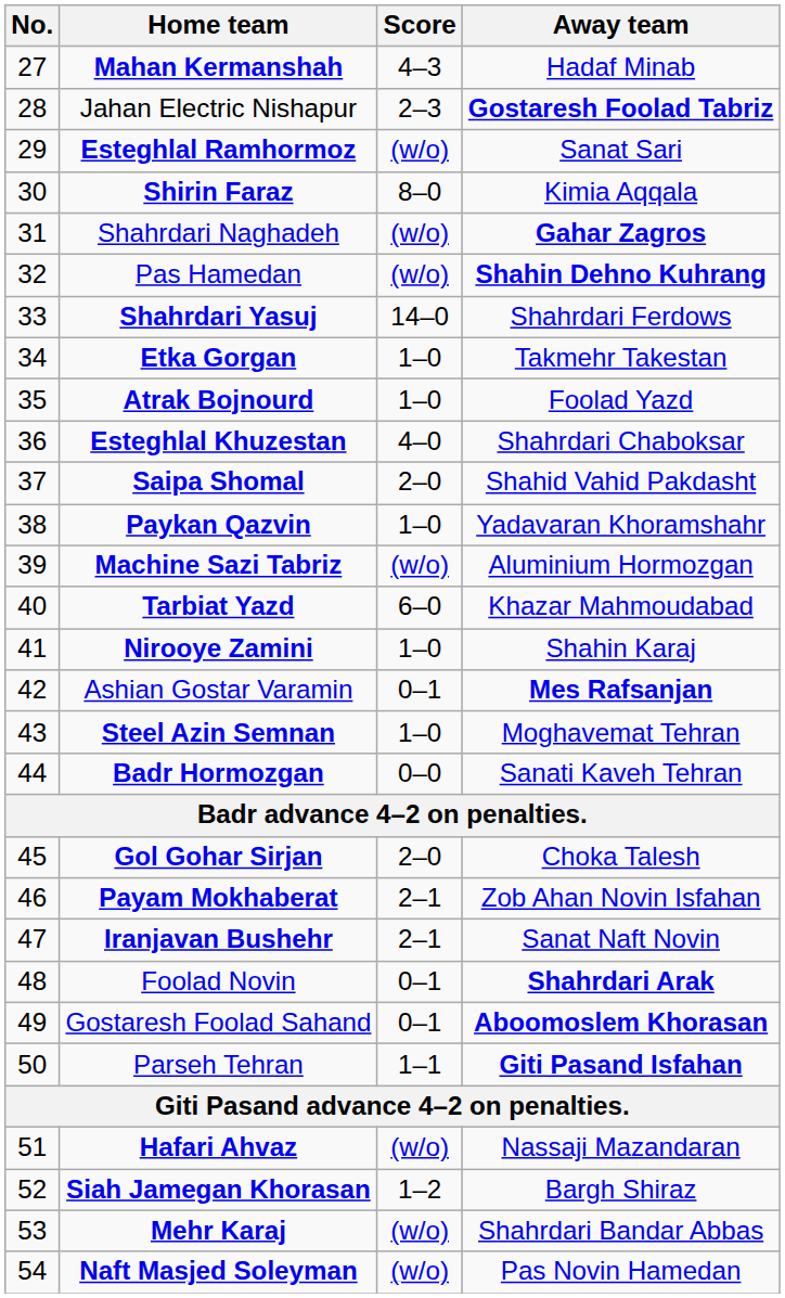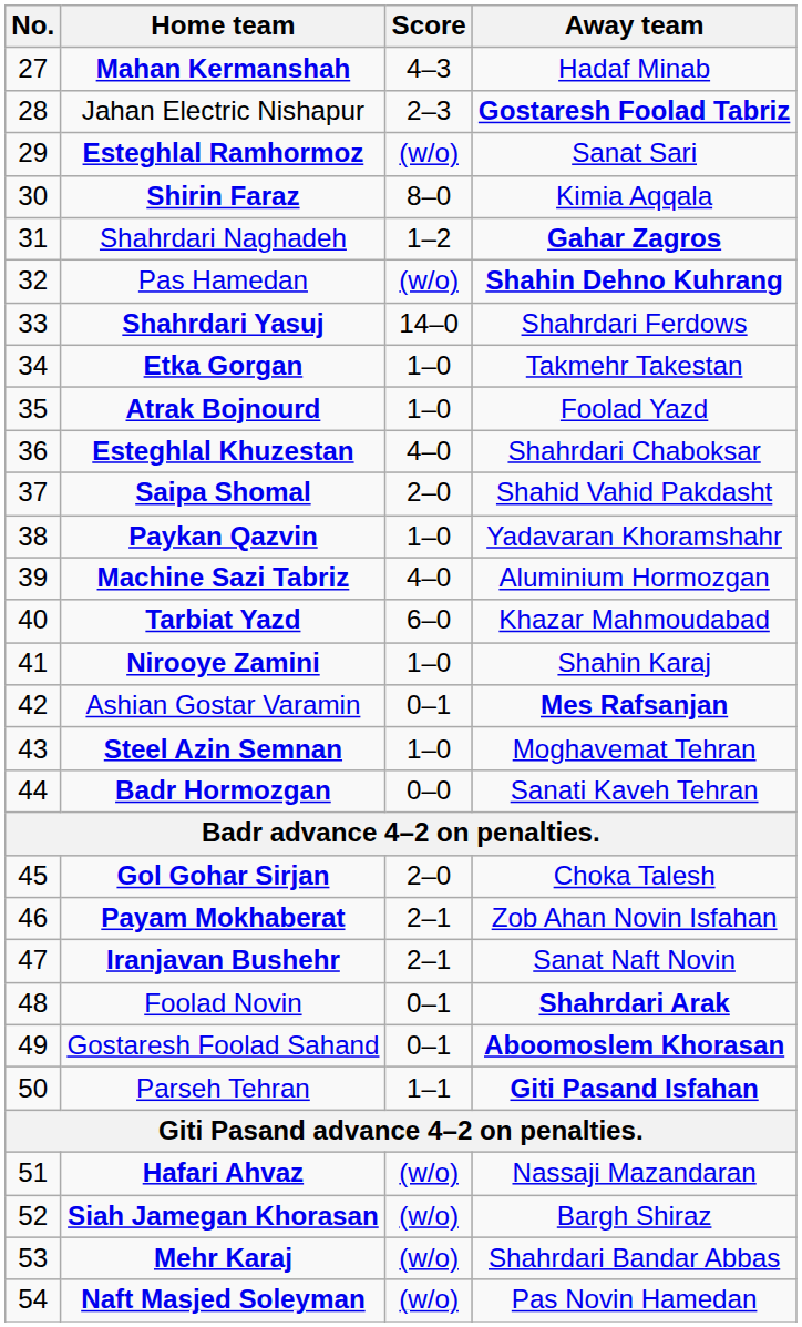 <table class="wikitable sortable" style="text-align:center">
 <tr>
 <th>No.</th>
 <th>Home team</th>
 <th>Score</th>
 <th>Away team</th>
 </tr>
 <tr>
 <td>27</td>
 <td><strong><a href='#'>Mahan Kermanshah</a></strong></td>
 <td>4–3</td>
 <td><a href='#'>Hadaf Minab</a></td>
 </tr>
 <tr>
 <td>28</td>
 <td>Jahan Electric Nishapur</td>
 <td>2–3</td>
 <td><strong><a href='#'>Gostaresh Foolad Tabriz</a></strong></td>
 </tr>
 <tr>
 <td>29</td>
 <td><strong><a href='#'>Esteghlal Ramhormoz</a></strong></td>
 <td><a href='#'>(w/o)</a></td>
 <td><a href='#'>Sanat Sari</a></td>
 </tr>
 <tr>
 <td>30</td>
 <td><strong><a href='#'>Shirin Faraz</a></strong></td>
 <td>8–0</td>
 <td><a href='#'>Kimia Aqqala</a></td>
 </tr>
 <tr>
 <td>31</td>
 <td><a href='#'>Shahrdari Naghadeh</a></td>
-<td><a href='#'>(w/o)</a></td>
+<td>1–2</td>
 <td><strong><a href='#'>Gahar Zagros</a></strong></td>
 </tr>
 <tr>
 <td>32</td>
 <td><a href='#'>Pas Hamedan</a></td>
 <td><a href='#'>(w/o)</a></td>
 <td><strong><a href='#'>Shahin Dehno Kuhrang</a></strong></td>
 </tr>
 <tr>
 <td>33</td>
 <td><strong><a href='#'>Shahrdari Yasuj</a></strong></td>
 <td>14–0</td>
 <td><a href='#'>Shahrdari Ferdows</a></td>
 </tr>
 <tr>
 <td>34</td>
 <td><strong><a href='#'>Etka Gorgan</a></strong></td>
 <td>1–0</td>
 <td><a href='#'>Takmehr Takestan</a></td>
 </tr>
 <tr>
 <td>35</td>
 <td><strong><a href='#'>Atrak Bojnourd</a></strong></td>
 <td>1–0</td>
 <td><a href='#'>Foolad Yazd</a></td>
 </tr>
 <tr>
 <td>36</td>
 <td><strong><a href='#'>Esteghlal Khuzestan</a></strong></td>
 <td>4–0</td>
 <td><a href='#'>Shahrdari Chaboksar</a></td>
 </tr>
 <tr>
 <td>37</td>
 <td><strong><a href='#'>Saipa Shomal</a></strong></td>
 <td>2–0</td>
 <td><a href='#'>Shahid Vahid Pakdasht</a></td>
 </tr>
 <tr>
 <td>38</td>
 <td><strong><a href='#'>Paykan Qazvin</a></strong></td>
 <td>1–0</td>
 <td><a href='#'>Yadavaran Khoramshahr</a></td>
 </tr>
 <tr>
 <td>39</td>
 <td><strong><a href='#'>Machine Sazi Tabriz</a></strong></td>
-<td><a href='#'>(w/o)</a></td>
+<td>4–0</td>
 <td><a href='#'>Aluminium Hormozgan</a></td>
 </tr>
 <tr>
 <td>40</td>
 <td><strong><a href='#'>Tarbiat Yazd</a></strong></td>
 <td>6–0</td>
 <td><a href='#'>Khazar Mahmoudabad</a></td>
 </tr>
 <tr>
 <td>41</td>
 <td><strong><a href='#'>Nirooye Zamini</a></strong></td>
 <td>1–0</td>
 <td><a href='#'>Shahin Karaj</a></td>
 </tr>
 <tr>
 <td>42</td>
 <td><a href='#'>Ashian Gostar Varamin</a></td>
 <td>0–1</td>
 <td><strong><a href='#'>Mes Rafsanjan</a></strong></td>
 </tr>
 <tr>
 <td>43</td>
 <td><strong><a href='#'>Steel Azin Semnan</a></strong></td>
 <td>1–0</td>
 <td><a href='#'>Moghavemat Tehran</a></td>
 </tr>
 <tr>
 <td>44</td>
 <td><strong><a href='#'>Badr Hormozgan</a></strong></td>
 <td>0–0</td>
 <td><a href='#'>Sanati Kaveh Tehran</a></td>
 </tr>
 <tr>
 <th colspan=4>Badr advance 4–2 on penalties.</th>
 </tr>
 <tr>
 <td>45</td>
 <td><strong><a href='#'>Gol Gohar Sirjan</a></strong></td>
 <td>2–0</td>
 <td><a href='#'>Choka Talesh</a></td>
 </tr>
 <tr>
 <td>46</td>
 <td><strong><a href='#'>Payam Mokhaberat</a></strong></td>
 <td>2–1</td>
 <td><a href='#'>Zob Ahan Novin Isfahan</a></td>
 </tr>
 <tr>
 <td>47</td>
 <td><strong><a href='#'>Iranjavan Bushehr</a></strong></td>
 <td>2–1</td>
 <td><a href='#'>Sanat Naft Novin</a></td>
 </tr>
 <tr>
 <td>48</td>
 <td><a href='#'>Foolad Novin</a></td>
 <td>0–1</td>
 <td><strong><a href='#'>Shahrdari Arak</a></strong></td>
 </tr>
 <tr>
 <td>49</td>
 <td><a href='#'>Gostaresh Foolad Sahand</a></td>
 <td>0–1</td>
 <td><strong><a href='#'>Aboomoslem Khorasan</a></strong></td>
 </tr>
 <tr>
 <td>50</td>
 <td><a href='#'>Parseh Tehran</a></td>
 <td>1–1</td>
 <td><strong><a href='#'>Giti Pasand Isfahan</a></strong></td>
 </tr>
 <tr>
 <th colspan=4>Giti Pasand advance 4–2 on penalties.</th>
 </tr>
 <tr>
 <td>51</td>
 <td><strong><a href='#'>Hafari Ahvaz</a></strong></td>
 <td><a href='#'>(w/o)</a></td>
 <td><a href='#'>Nassaji Mazandaran</a></td>
 </tr>
 <tr>
 <td>52</td>
 <td><strong><a href='#'>Siah Jamegan Khorasan</a></strong></td>
-<td>1–2</td>
+<td><a href='#'>(w/o)</a></td>
 <td><a href='#'>Bargh Shiraz</a></td>
 </tr>
 <tr>
 <td>53</td>
 <td><strong><a href='#'>Mehr Karaj</a></strong></td>
 <td><a href='#'>(w/o)</a></td>
 <td><a href='#'>Shahrdari Bandar Abbas</a></td>
 </tr>
 <tr>
 <td>54</td>
 <td><strong><a href='#'>Naft Masjed Soleyman</a></strong></td>
 <td><a href='#'>(w/o)</a></td>
 <td><a href='#'>Pas Novin Hamedan</a></td>
 </tr>
 </table>
